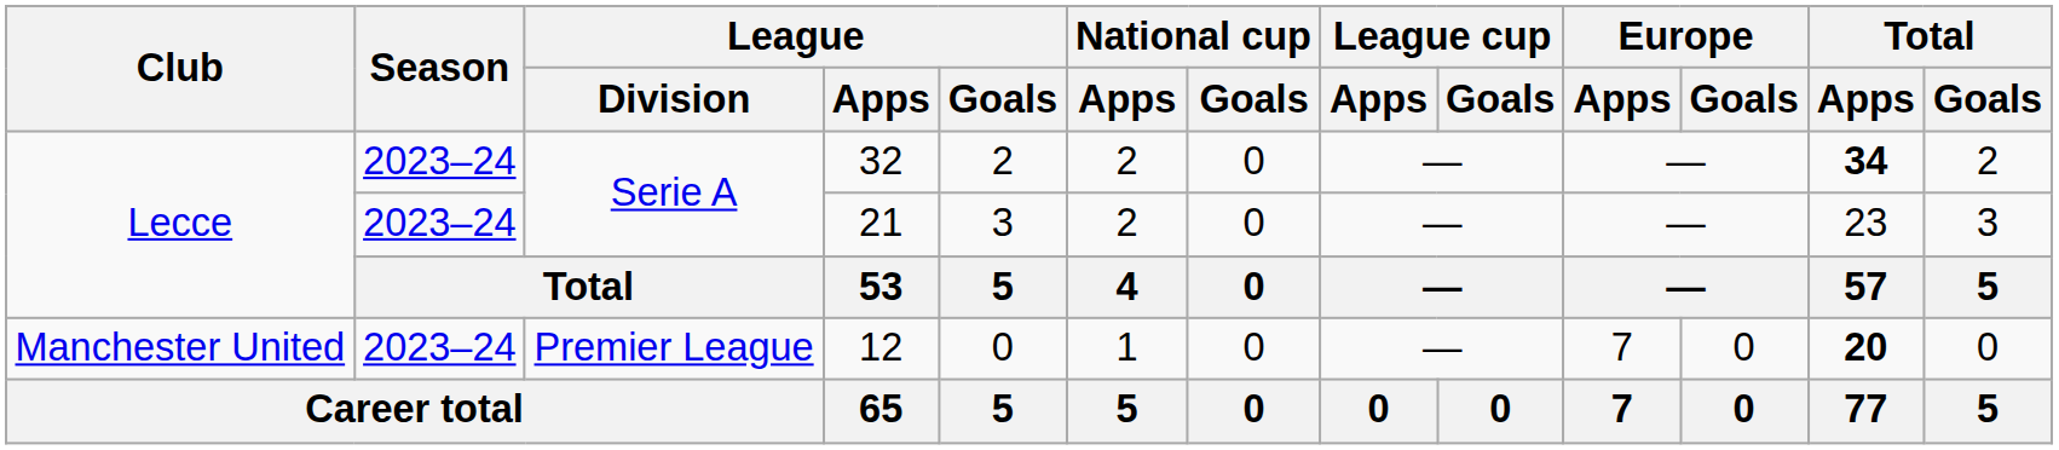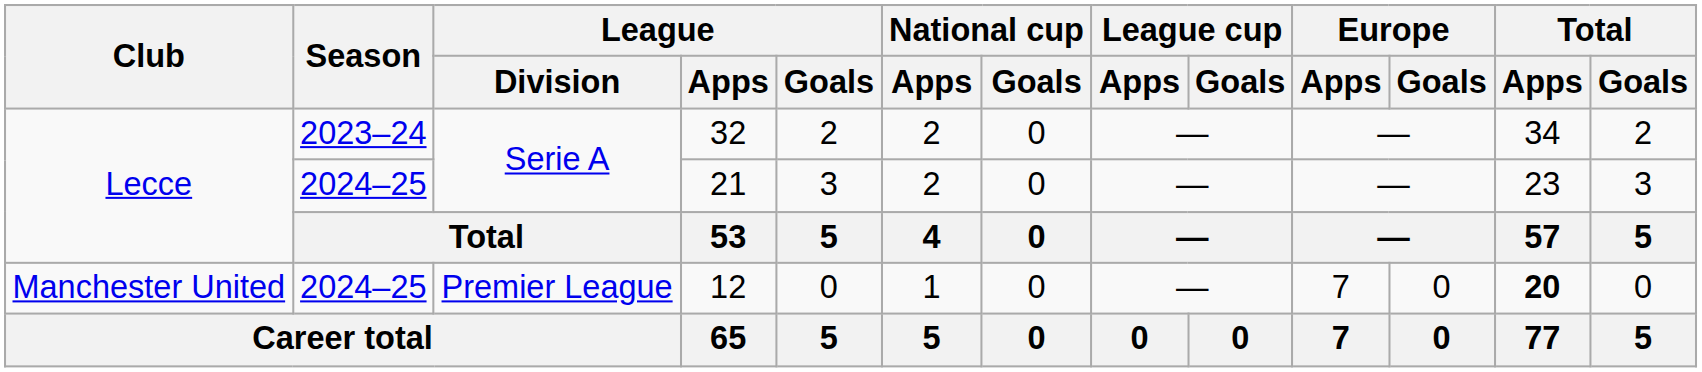 <table class="wikitable" style="text-align:center;">
 <tr>
 <th rowspan="2">Club</th>
 <th rowspan="2">Season</th>
 <th colspan="3">League</th>
 <th colspan="2">National cup</th>
 <th colspan="2">League cup</th>
 <th colspan="2">Europe</th>
 <th colspan="2">Total</th>
 </tr>
 <tr>
 <th>Division</th>
 <th>Apps</th>
 <th>Goals</th>
 <th>Apps</th>
 <th>Goals</th>
 <th>Apps</th>
 <th>Goals</th>
 <th>Apps</th>
 <th>Goals</th>
 <th>Apps</th>
 <th>Goals</th>
 </tr>
 <tr>
 <td rowspan="3"><a href='#'>Lecce</a></td>
 <td><a href='#'>2023–24</a></td>
 <td rowspan="2"><a href='#'>Serie A</a></td>
 <td>32</td>
 <td>2</td>
 <td>2</td>
 <td>0</td>
 <td colspan="2">—</td>
 <td colspan="2">—</td>
-<td><strong>34</strong></td>
+<td>34</td>
 <td>2</td>
 </tr>
 <tr>
-<td><a href='#'>2023–24</a></td>
+<td><a href='#'>2024–25</a></td>
 <td>21</td>
 <td>3</td>
 <td>2</td>
 <td>0</td>
 <td colspan="2">—</td>
 <td colspan="2">—</td>
 <td>23</td>
 <td>3</td>
 </tr>
 <tr>
 <th colspan="2">Total</th>
 <th>53</th>
 <th>5</th>
 <th>4</th>
 <th>0</th>
 <th colspan="2">—</th>
 <th colspan="2">—</th>
 <th>57</th>
 <th>5</th>
 </tr>
 <tr>
 <td><a href='#'>Manchester United</a></td>
-<td><a href='#'>2023–24</a></td>
+<td><a href='#'>2024–25</a></td>
 <td><a href='#'>Premier League</a></td>
 <td>12</td>
 <td>0</td>
 <td>1</td>
 <td>0</td>
 <td colspan="2">—</td>
 <td>7</td>
 <td>0</td>
 <td><strong>20</strong></td>
 <td>0</td>
 </tr>
 <tr>
 <th colspan="3">Career total</th>
 <th>65</th>
 <th>5</th>
 <th>5</th>
 <th>0</th>
 <th>0</th>
 <th>0</th>
 <th>7</th>
 <th>0</th>
 <th>77</th>
 <th>5</th>
 </tr>
 </table>
